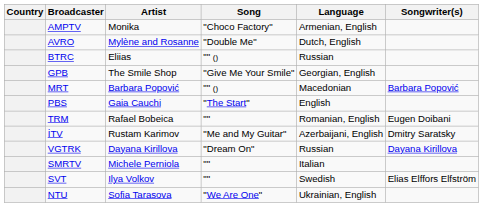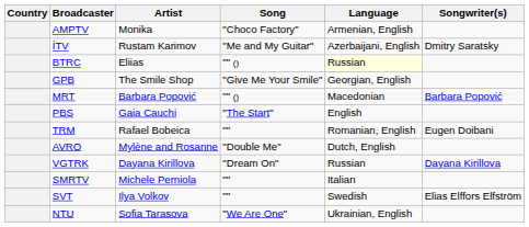 <table class="wikitable plainrowheaders">
 <tr>
 <th>Country</th>
 <th>Broadcaster</th>
 <th>Artist</th>
 <th>Song</th>
 <th>Language</th>
 <th>Songwriter(s)</th>
 </tr>
 <tr>
 <th scope="row"></th>
 <td><a href='#'>AMPTV</a></td>
 <td>Monika</td>
 <td>"Choco Factory"</td>
 <td>Armenian, English</td>
 <td></td>
 </tr>
 <tr>
 <th scope="row"></th>
-<td><a href='#'>AVRO</a></td>
-<td><a href='#'>Mylène and Rosanne</a></td>
-<td>"Double Me"</td>
-<td>Dutch, English</td>
-<td></td>
+<td><a href='#'>İTV</a></td>
+<td>Rustam Karimov</td>
+<td>"Me and My Guitar"</td>
+<td>Azerbaijani, English</td>
+<td>Dmitry Saratsky</td>
 </tr>
 <tr>
 <th scope="row"></th>
 <td><a href='#'>BTRC</a></td>
 <td>Eliias</td>
 <td>"" <small>()</small></td>
-<td>Russian</td>
+<td style="background: lightyellow;">Russian</td>
 <td></td>
 </tr>
 <tr>
 <th scope="row"></th>
 <td><a href='#'>GPB</a></td>
 <td>The Smile Shop</td>
 <td>"Give Me Your Smile"</td>
 <td>Georgian, English</td>
 <td></td>
 </tr>
 <tr>
 <th scope="row"></th>
 <td><a href='#'>MRT</a></td>
 <td><a href='#'>Barbara Popović</a></td>
 <td>"" <small>()</small></td>
 <td>Macedonian</td>
 <td><a href='#'>Barbara Popović</a></td>
 </tr>
 <tr>
 <th scope="row"></th>
 <td><a href='#'>PBS</a></td>
 <td><a href='#'>Gaia Cauchi</a></td>
 <td>"<a href='#'>The Start</a>"</td>
 <td>English</td>
 <td></td>
 </tr>
 <tr>
 <th scope="row"></th>
 <td><a href='#'>TRM</a></td>
 <td>Rafael Bobeica</td>
 <td>""</td>
 <td>Romanian, English</td>
 <td>Eugen Doibani</td>
 </tr>
 <tr>
 <th scope="row"></th>
-<td><a href='#'>İTV</a></td>
-<td>Rustam Karimov</td>
-<td>"Me and My Guitar"</td>
-<td>Azerbaijani, English</td>
-<td>Dmitry Saratsky</td>
+<td><a href='#'>AVRO</a></td>
+<td><a href='#'>Mylène and Rosanne</a></td>
+<td>"Double Me"</td>
+<td>Dutch, English</td>
+<td></td>
 </tr>
 <tr>
 <th scope="row"></th>
 <td><a href='#'>VGTRK</a></td>
 <td><a href='#'>Dayana Kirillova</a></td>
 <td>"Dream On"</td>
 <td>Russian</td>
 <td><a href='#'>Dayana Kirillova</a></td>
 </tr>
 <tr>
 <th scope="row"></th>
 <td><a href='#'>SMRTV</a></td>
 <td><a href='#'>Michele Perniola</a></td>
 <td>""</td>
 <td>Italian</td>
 <td></td>
 </tr>
 <tr>
 <th scope="row"></th>
 <td><a href='#'>SVT</a></td>
 <td><a href='#'>Ilya Volkov</a></td>
 <td>""</td>
 <td>Swedish</td>
 <td>Elias Elffors Elfström</td>
 </tr>
 <tr>
 <th scope="row"></th>
 <td><a href='#'>NTU</a></td>
 <td><a href='#'>Sofia Tarasova</a></td>
 <td>"<a href='#'>We Are One</a>"</td>
 <td>Ukrainian, English</td>
 <td></td>
 </tr>
 </table>
